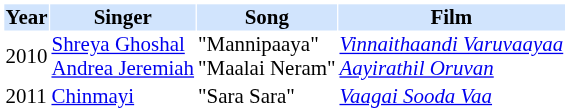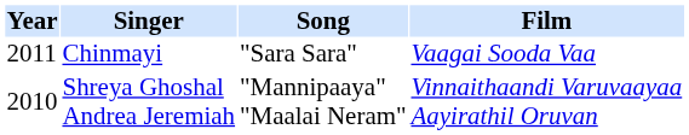 <table cellspacing="1" cellpadding="1" border="0">
 <tr bgcolor="#d1e4fd">
 <th>Year</th>
 <th>Singer</th>
 <th>Song</th>
 <th>Film</th>
 </tr>
 <tr>
+<td>2011</td>
+<td><a href='#'>Chinmayi</a></td>
+<td>"Sara Sara"</td>
+<td><em><a href='#'>Vaagai Sooda Vaa</a></em></td>
+</tr>
+<tr>
 <td>2010</td>
 <td><a href='#'>Shreya Ghoshal</a><br><a href='#'>Andrea Jeremiah</a></td>
 <td>"Mannipaaya"<br>"Maalai Neram"</td>
 <td><em><a href='#'>Vinnaithaandi Varuvaayaa</a></em><br><a href='#'><em>Aayirathil Oruvan</em></a></td>
 </tr>
-<tr>
-<td>2011</td>
-<td><a href='#'>Chinmayi</a></td>
-<td>"Sara Sara"</td>
-<td><em><a href='#'>Vaagai Sooda Vaa</a></em></td>
-</tr>
 </table>
